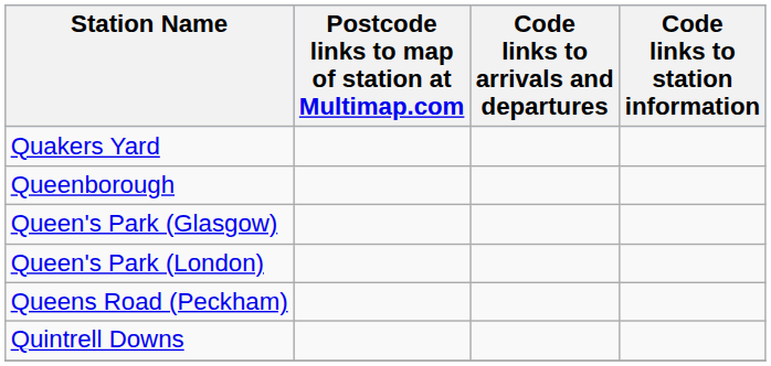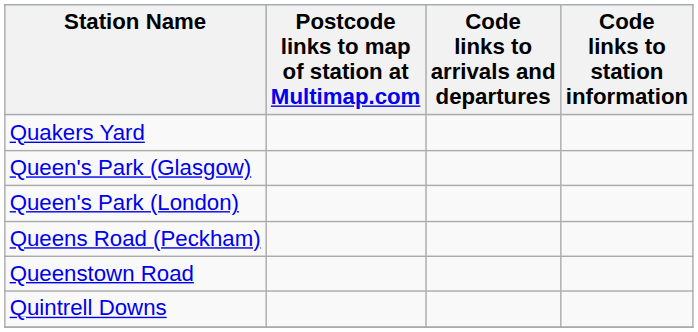 <table class="wikitable" style="margin: auto;">
 <tr bgcolor=#99CCFF>
 <th align="left" valign="top">Station Name</th>
 <th align="left" valign="top">Postcode<br>links to map<br>of station at <br><a href='#'>Multimap.com</a></th>
 <th align="left" valign="top">Code<br>links to <br>arrivals and <br>departures</th>
 <th align="left" valign="top">Code<br>links to <br>station<br>information</th>
 </tr>
 <tr>
 <td><a href='#'>Quakers Yard</a></td>
-<td></td>
-<td></td>
-<td></td>
-</tr>
-<tr>
-<td><a href='#'>Queenborough</a></td>
 <td></td>
 <td></td>
 <td></td>
 </tr>
 <tr>
 <td><a href='#'>Queen's Park (Glasgow)</a></td>
 <td></td>
 <td></td>
 <td></td>
 </tr>
 <tr>
 <td><a href='#'>Queen's Park (London)</a></td>
 <td></td>
 <td></td>
 <td></td>
 </tr>
 <tr>
 <td><a href='#'>Queens Road (Peckham)</a></td>
 <td></td>
 <td></td>
 <td></td>
 </tr>
 <tr>
+<td><a href='#'>Queenstown Road</a></td>
+<td></td>
+<td></td>
+<td></td>
+</tr>
+<tr>
 <td><a href='#'>Quintrell Downs</a></td>
 <td></td>
 <td></td>
 <td></td>
 </tr>
 <tr>
 </tr>
 </table>
